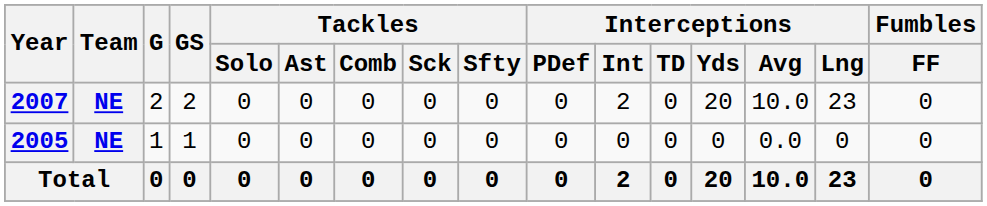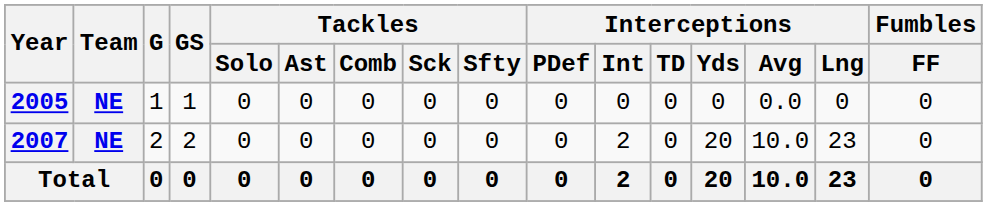 <table class="wikitable" style="text-align: center;">
 <tr>
 <th rowspan="2">Year</th>
 <th rowspan="2">Team</th>
 <th rowspan="2">G</th>
 <th rowspan="2">GS</th>
 <th colspan="5">Tackles</th>
 <th colspan="6">Interceptions</th>
 <th colspan="1">Fumbles</th>
 </tr>
 <tr>
 <th>Solo</th>
 <th>Ast</th>
 <th>Comb</th>
 <th>Sck</th>
 <th>Sfty</th>
 <th>PDef</th>
 <th>Int</th>
 <th>TD</th>
 <th>Yds</th>
 <th>Avg</th>
 <th>Lng</th>
 <th>FF</th>
 </tr>
 <tr>
+<th><a href='#'>2005</a></th>
+<th><a href='#'>NE</a></th>
+<td>1</td>
+<td>1</td>
+<td>0</td>
+<td>0</td>
+<td>0</td>
+<td>0</td>
+<td>0</td>
+<td>0</td>
+<td>0</td>
+<td>0</td>
+<td>0</td>
+<td>0.0</td>
+<td>0</td>
+<td>0</td>
+</tr>
+<tr>
 <th><a href='#'>2007</a></th>
 <th><a href='#'>NE</a></th>
 <td>2</td>
 <td>2</td>
 <td>0</td>
 <td>0</td>
 <td>0</td>
 <td>0</td>
 <td>0</td>
 <td>0</td>
 <td>2</td>
 <td>0</td>
 <td>20</td>
 <td>10.0</td>
 <td>23</td>
-<td>0</td>
-</tr>
-<tr>
-<th><a href='#'>2005</a></th>
-<th><a href='#'>NE</a></th>
-<td>1</td>
-<td>1</td>
-<td>0</td>
-<td>0</td>
-<td>0</td>
-<td>0</td>
-<td>0</td>
-<td>0</td>
-<td>0</td>
-<td>0</td>
-<td>0</td>
-<td>0.0</td>
-<td>0</td>
 <td>0</td>
 </tr>
 <tr>
 <th colspan="2">Total</th>
 <th>0</th>
 <th>0</th>
 <th>0</th>
 <th>0</th>
 <th>0</th>
 <th>0</th>
 <th>0</th>
 <th>0</th>
 <th>2</th>
 <th>0</th>
 <th>20</th>
 <th>10.0</th>
 <th>23</th>
 <th>0</th>
 </tr>
 </table>
